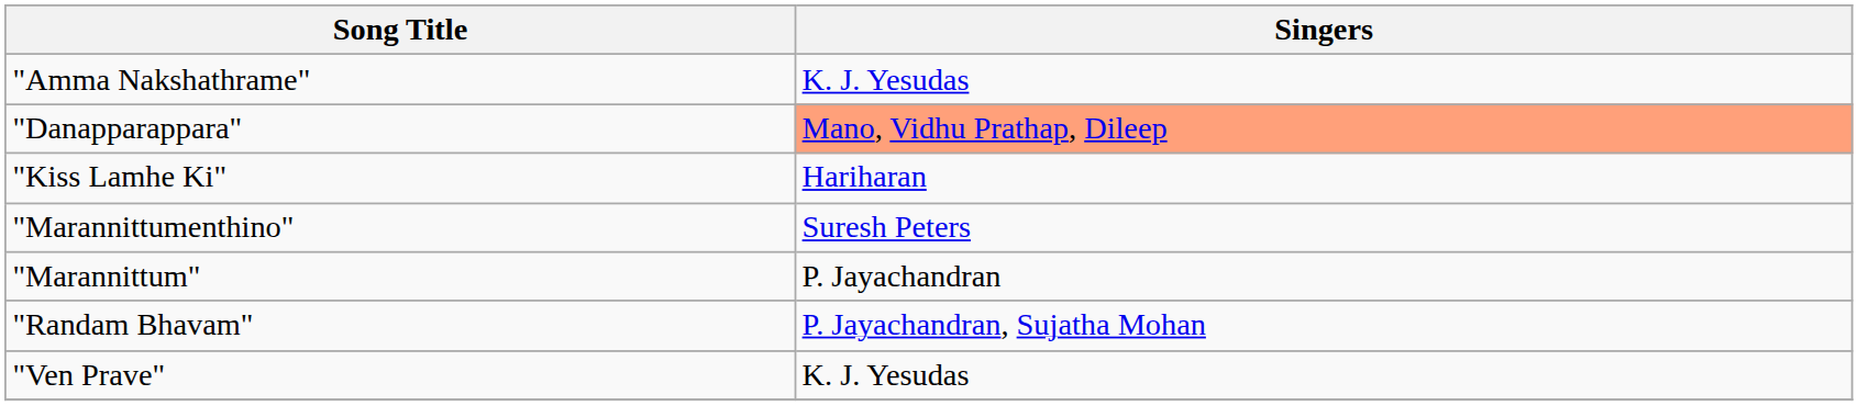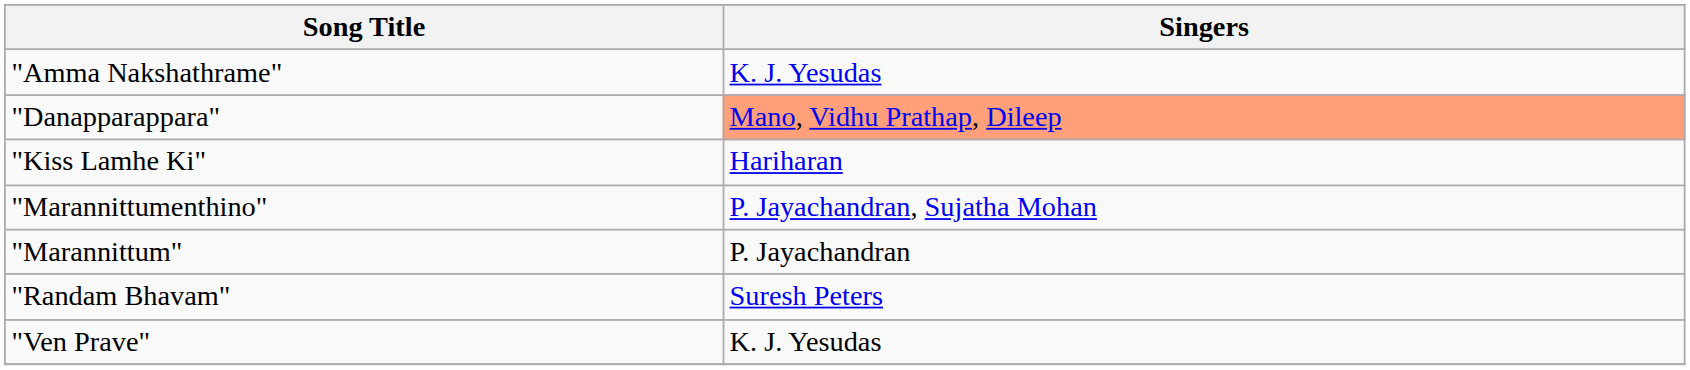 <table class="wikitable" width="60%">
 <tr>
 <th>Song Title</th>
 <th>Singers</th>
 </tr>
 <tr>
 <td>"Amma Nakshathrame"</td>
 <td><a href='#'>K. J. Yesudas</a></td>
 </tr>
 <tr>
 <td>"Danapparappara"</td>
 <td style="background: lightsalmon;"><a href='#'>Mano</a>, <a href='#'>Vidhu Prathap</a>, <a href='#'>Dileep</a></td>
 </tr>
 <tr>
 <td>"Kiss Lamhe Ki"</td>
 <td><a href='#'>Hariharan</a></td>
 </tr>
 <tr>
 <td>"Marannittumenthino"</td>
-<td><a href='#'>Suresh Peters</a></td>
+<td><a href='#'>P. Jayachandran</a>, <a href='#'>Sujatha Mohan</a></td>
 </tr>
 <tr>
 <td>"Marannittum"</td>
 <td>P. Jayachandran</td>
 </tr>
 <tr>
 <td>"Randam Bhavam"</td>
-<td><a href='#'>P. Jayachandran</a>, <a href='#'>Sujatha Mohan</a></td>
+<td><a href='#'>Suresh Peters</a></td>
 </tr>
 <tr>
 <td>"Ven Prave"</td>
 <td>K. J. Yesudas</td>
 </tr>
 <tr>
 </tr>
 </table>
